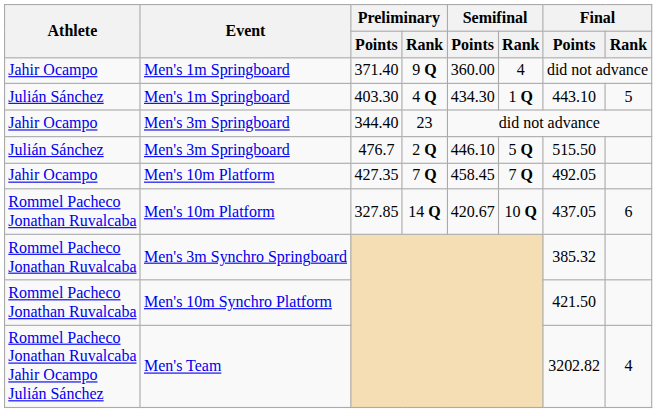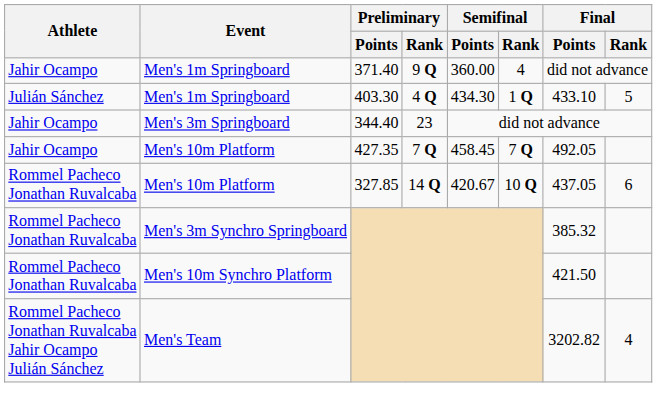 <table class=wikitable style="font-size:90%">
 <tr>
 <th rowspan="2">Athlete</th>
 <th rowspan="2">Event</th>
 <th colspan="2">Preliminary</th>
 <th colspan="2">Semifinal</th>
 <th colspan="2">Final</th>
 </tr>
 <tr>
 <th>Points</th>
 <th>Rank</th>
 <th>Points</th>
 <th>Rank</th>
 <th>Points</th>
 <th>Rank</th>
 </tr>
 <tr>
 <td><a href='#'>Jahir Ocampo</a></td>
 <td><a href='#'>Men's 1m Springboard</a></td>
 <td align=center>371.40</td>
 <td align=center>9 <strong>Q</strong></td>
 <td align=center>360.00</td>
 <td align=center>4</td>
 <td align=center colspan=2>did not advance</td>
 </tr>
 <tr>
 <td><a href='#'>Julián Sánchez</a></td>
 <td><a href='#'>Men's 1m Springboard</a></td>
 <td align=center>403.30</td>
 <td align=center>4 <strong>Q</strong></td>
 <td align=center>434.30</td>
 <td align=center>1 <strong>Q</strong></td>
-<td align=center>443.10</td>
+<td align=center>433.10</td>
 <td align=center>5</td>
 </tr>
 <tr>
 <td><a href='#'>Jahir Ocampo</a></td>
 <td><a href='#'>Men's 3m Springboard</a></td>
 <td align=center>344.40</td>
 <td align=center>23</td>
 <td align=center colspan=4>did not advance</td>
-</tr>
-<tr>
-<td><a href='#'>Julián Sánchez</a></td>
-<td><a href='#'>Men's 3m Springboard</a></td>
-<td align=center>476.7</td>
-<td align=center>2 <strong>Q</strong></td>
-<td align=center>446.10</td>
-<td align=center>5 <strong>Q</strong></td>
-<td align=center>515.50</td>
-<td align=center></td>
 </tr>
 <tr>
 <td><a href='#'>Jahir Ocampo</a></td>
 <td><a href='#'>Men's 10m Platform</a></td>
 <td align=center>427.35</td>
 <td align=center>7 <strong>Q</strong></td>
 <td align=center>458.45</td>
 <td align=center>7 <strong>Q</strong></td>
 <td align=center>492.05</td>
 <td align=center></td>
 </tr>
 <tr>
 <td><a href='#'>Rommel Pacheco</a><br><a href='#'>Jonathan Ruvalcaba</a></td>
 <td><a href='#'>Men's 10m Platform</a></td>
 <td align=center>327.85</td>
 <td align=center>14 <strong>Q</strong></td>
 <td align=center>420.67</td>
 <td align=center>10 <strong>Q</strong></td>
 <td align=center>437.05</td>
 <td align=center>6</td>
 </tr>
 <tr>
 <td><a href='#'>Rommel Pacheco</a><br><a href='#'>Jonathan Ruvalcaba</a></td>
 <td><a href='#'>Men's 3m Synchro Springboard</a></td>
 <td colspan= 4 rowspan=3 bgcolor="wheat"></td>
 <td align=center>385.32</td>
 <td align=center></td>
 </tr>
 <tr>
 <td><a href='#'>Rommel Pacheco</a><br><a href='#'>Jonathan Ruvalcaba</a></td>
 <td><a href='#'>Men's 10m Synchro Platform</a></td>
 <td align=center>421.50</td>
 <td align=center></td>
 </tr>
 <tr>
 <td><a href='#'>Rommel Pacheco</a><br><a href='#'>Jonathan Ruvalcaba</a><br><a href='#'>Jahir Ocampo</a><br><a href='#'>Julián Sánchez</a></td>
 <td><a href='#'>Men's Team</a></td>
 <td align=center>3202.82</td>
 <td align=center>4</td>
 </tr>
 </table>
